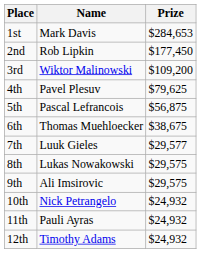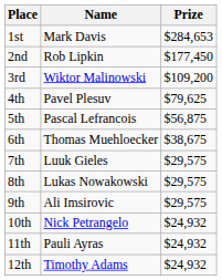 <table class="wikitable">
 <tr>
 <th>Place</th>
 <th>Name</th>
 <th>Prize</th>
 </tr>
 <tr>
 <td>1st</td>
 <td> Mark Davis</td>
 <td>$284,653</td>
 </tr>
 <tr>
 <td>2nd</td>
 <td> Rob Lipkin</td>
 <td>$177,450</td>
 </tr>
 <tr>
 <td>3rd</td>
 <td> <a href='#'>Wiktor Malinowski</a></td>
 <td>$109,200</td>
 </tr>
 <tr>
 <td>4th</td>
 <td> Pavel Plesuv</td>
 <td>$79,625</td>
 </tr>
 <tr>
 <td>5th</td>
 <td> Pascal Lefrancois</td>
 <td>$56,875</td>
 </tr>
 <tr>
 <td>6th</td>
 <td> Thomas Muehloecker</td>
 <td>$38,675</td>
 </tr>
 <tr>
 <td>7th</td>
 <td> Luuk Gieles</td>
-<td>$29,577</td>
+<td>$29,575</td>
 </tr>
 <tr>
 <td>8th</td>
 <td>Lukas Nowakowski</td>
 <td>$29,575</td>
 </tr>
 <tr>
 <td>9th</td>
 <td> Ali Imsirovic</td>
 <td>$29,575</td>
 </tr>
 <tr>
 <td>10th</td>
 <td> <a href='#'>Nick Petrangelo</a></td>
 <td>$24,932</td>
 </tr>
 <tr>
 <td>11th</td>
 <td> Pauli Ayras</td>
 <td>$24,932</td>
 </tr>
 <tr>
 <td>12th</td>
 <td> <a href='#'>Timothy Adams</a></td>
 <td>$24,932</td>
 </tr>
 </table>
